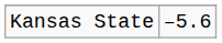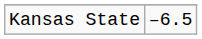 <table class="wikitable">
 <tr>
 </tr>
 <tr>
 <td>Kansas State</td>
-<td>–5.6</td>
+<td>–6.5</td>
 </tr>
 </table>
